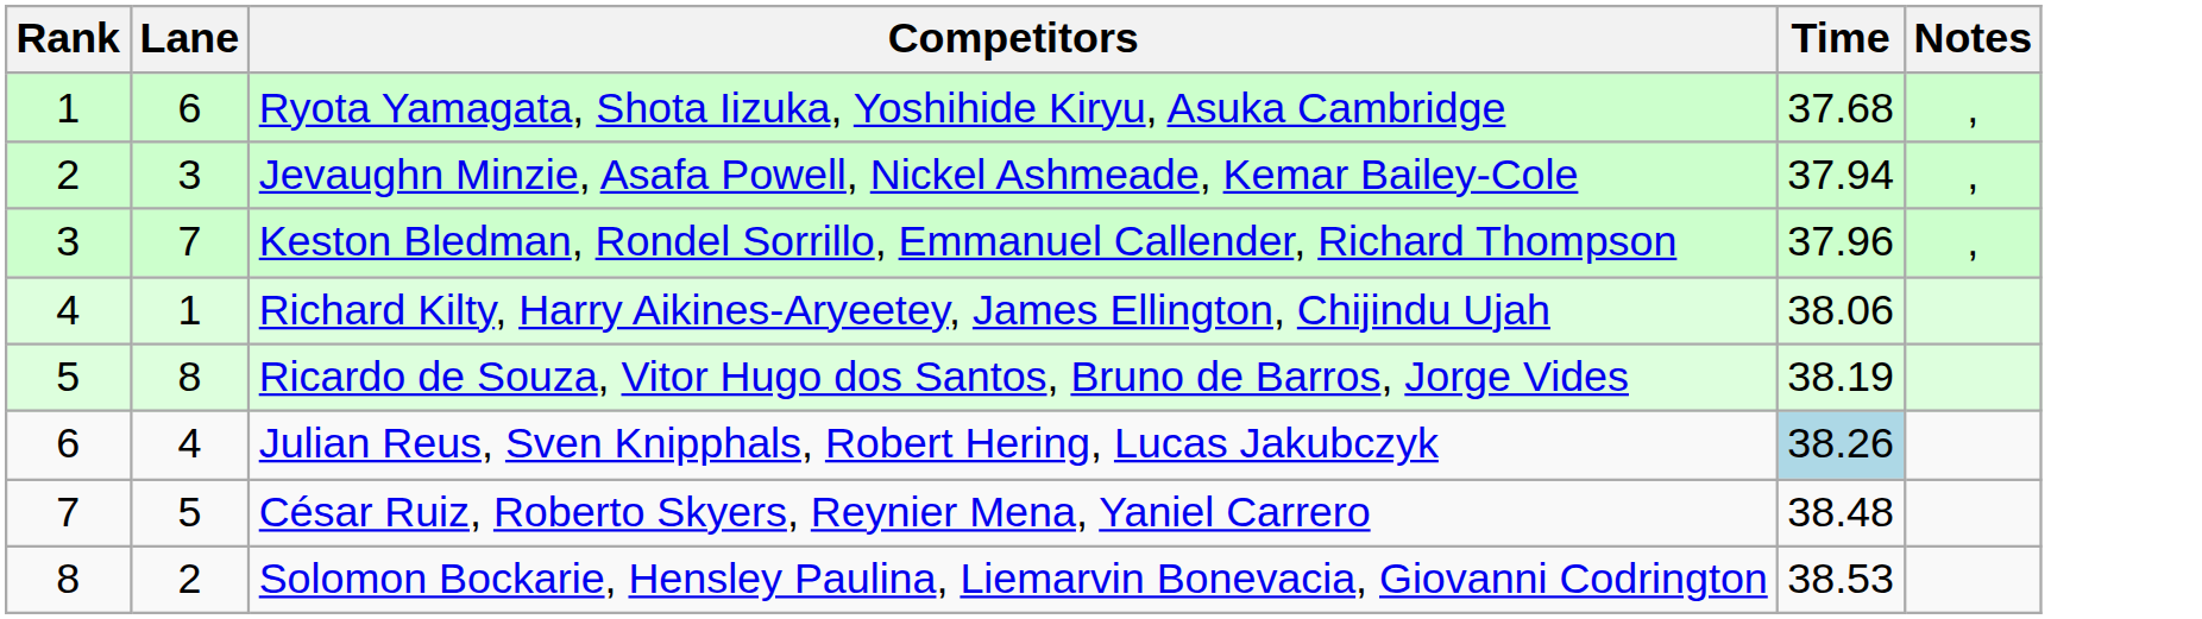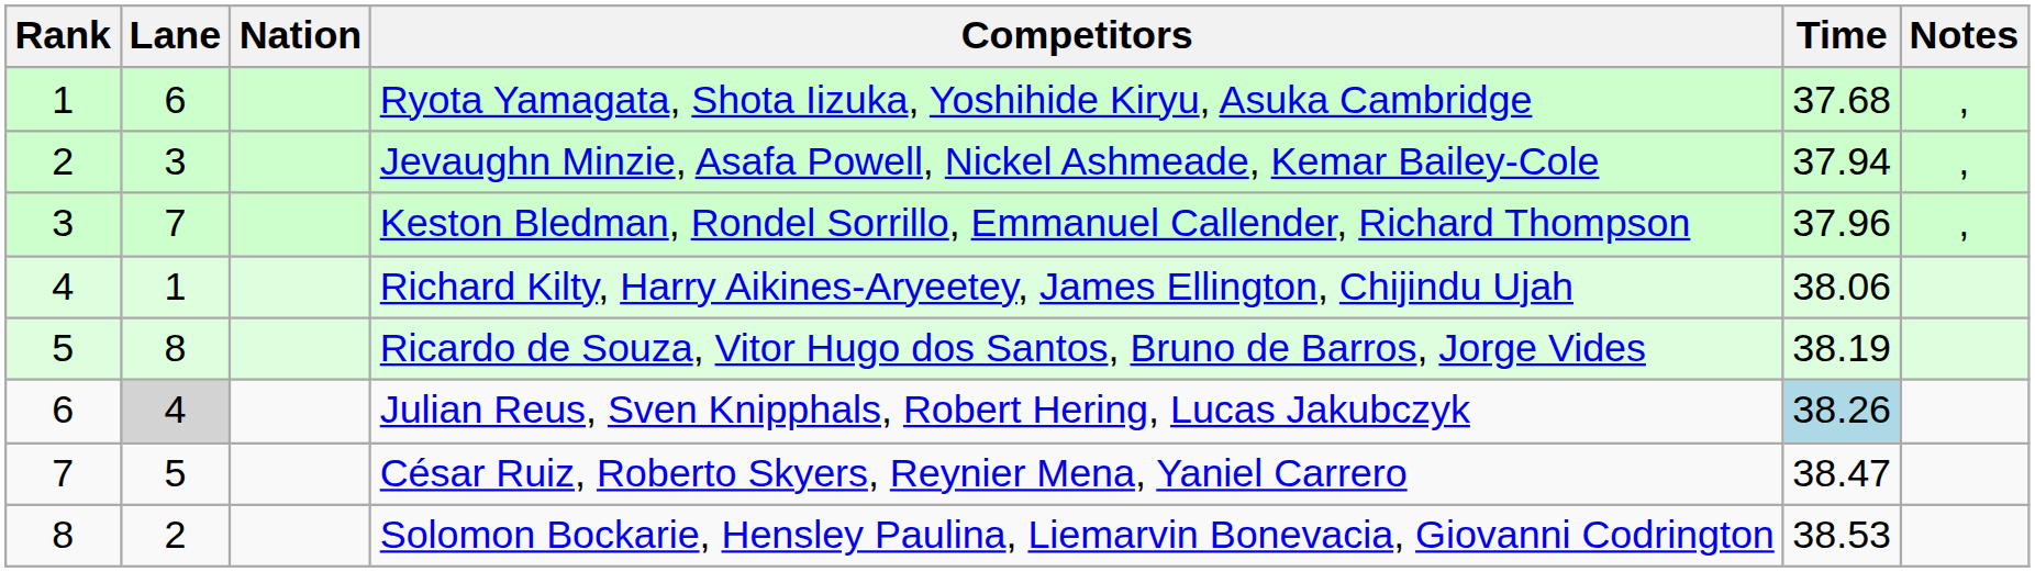 <table class="wikitable sortable" style="text-align:center">
 <tr>
 <th>Rank</th>
 <th>Lane</th>
+<th>Nation</th>
 <th class=unsortable>Competitors</th>
 <th>Time</th>
 <th>Notes</th>
 </tr>
 <tr style="background:#cfc;">
 <td>1</td>
 <td>6</td>
+<td align=left></td>
 <td align=left><a href='#'>Ryota Yamagata</a>, <a href='#'>Shota Iizuka</a>, <a href='#'>Yoshihide Kiryu</a>, <a href='#'>Asuka Cambridge</a></td>
 <td>37.68</td>
 <td>, </td>
 </tr>
 <tr style="background:#cfc;">
 <td>2</td>
 <td>3</td>
+<td align=left></td>
 <td align=left><a href='#'>Jevaughn Minzie</a>, <a href='#'>Asafa Powell</a>, <a href='#'>Nickel Ashmeade</a>, <a href='#'>Kemar Bailey-Cole</a></td>
 <td>37.94</td>
 <td>, </td>
 </tr>
 <tr style="background:#cfc;">
 <td>3</td>
 <td>7</td>
+<td align=left></td>
 <td align=left><a href='#'>Keston Bledman</a>, <a href='#'>Rondel Sorrillo</a>, <a href='#'>Emmanuel Callender</a>, <a href='#'>Richard Thompson</a></td>
 <td>37.96</td>
 <td>, </td>
 </tr>
 <tr style="background:#dfd;">
 <td>4</td>
 <td>1</td>
+<td align=left></td>
 <td align=left><a href='#'>Richard Kilty</a>, <a href='#'>Harry Aikines-Aryeetey</a>, <a href='#'>James Ellington</a>, <a href='#'>Chijindu Ujah</a></td>
 <td>38.06</td>
 <td></td>
 </tr>
 <tr style="background:#dfd;">
 <td>5</td>
 <td>8</td>
+<td align=left></td>
 <td align=left><a href='#'>Ricardo de Souza</a>, <a href='#'>Vitor Hugo dos Santos</a>, <a href='#'>Bruno de Barros</a>, <a href='#'>Jorge Vides</a></td>
 <td>38.19</td>
 <td></td>
 </tr>
 <tr>
 <td>6</td>
-<td>4</td>
+<td style="background: lightgrey;">4</td>
+<td align=left></td>
 <td align=left><a href='#'>Julian Reus</a>, <a href='#'>Sven Knipphals</a>, <a href='#'>Robert Hering</a>, <a href='#'>Lucas Jakubczyk</a></td>
 <td style="background: lightblue;">38.26</td>
 <td></td>
 </tr>
 <tr>
 <td>7</td>
 <td>5</td>
+<td align=left></td>
 <td align=left><a href='#'>César Ruiz</a>, <a href='#'>Roberto Skyers</a>, <a href='#'>Reynier Mena</a>, <a href='#'>Yaniel Carrero</a></td>
-<td>38.48</td>
+<td>38.47</td>
 <td></td>
 </tr>
 <tr>
 <td>8</td>
 <td>2</td>
+<td align=left></td>
 <td align=left><a href='#'>Solomon Bockarie</a>, <a href='#'>Hensley Paulina</a>, <a href='#'>Liemarvin Bonevacia</a>, <a href='#'>Giovanni Codrington</a></td>
 <td>38.53</td>
 <td></td>
 </tr>
 </table>
